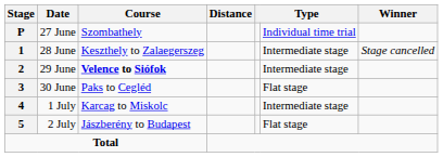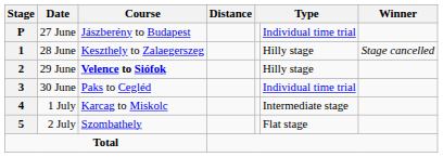 <table class="wikitable">
 <tr>
 <th>Stage</th>
 <th>Date</th>
 <th>Course</th>
 <th>Distance</th>
 <th colspan="2">Type</th>
 <th>Winner</th>
 </tr>
 <tr>
 <th style="text-align:center">P</th>
 <td align=right>27 June</td>
-<td><a href='#'>Szombathely</a></td>
+<td><a href='#'>Jászberény</a> to <a href='#'>Budapest</a></td>
 <td style="text-align:right;"></td>
 <td></td>
 <td><a href='#'>Individual time trial</a></td>
 <td></td>
 </tr>
 <tr>
 <th style="text-align:center">1</th>
 <td align=right>28 June</td>
 <td><a href='#'>Keszthely</a> to <a href='#'>Zalaegerszeg</a></td>
 <td style="text-align:right;"></td>
 <td></td>
-<td>Intermediate stage</td>
+<td>Hilly stage</td>
 <td><em>Stage cancelled</em></td>
 </tr>
 <tr>
 <th style="text-align:center">2</th>
 <td align=right>29 June</td>
 <td><strong><a href='#'>Velence</a> to <a href='#'>Siófok</a></strong></td>
 <td style="text-align:right;"></td>
 <td></td>
-<td>Intermediate stage</td>
+<td>Hilly stage</td>
 <td></td>
 </tr>
 <tr>
 <th style="text-align:center">3</th>
 <td align=right>30 June</td>
 <td><a href='#'>Paks</a> to <a href='#'>Cegléd</a></td>
 <td style="text-align:right;"></td>
 <td></td>
-<td>Flat stage</td>
+<td><a href='#'>Individual time trial</a></td>
 <td></td>
 </tr>
 <tr>
 <th style="text-align:center">4</th>
 <td align=right>1 July</td>
 <td><a href='#'>Karcag</a> to <a href='#'>Miskolc</a></td>
 <td style="text-align:right;"></td>
 <td></td>
 <td>Intermediate stage</td>
 <td></td>
 </tr>
 <tr>
 <th style="text-align:center">5</th>
 <td align=right>2 July</td>
-<td><a href='#'>Jászberény</a> to <a href='#'>Budapest</a></td>
+<td><a href='#'>Szombathely</a></td>
 <td style="text-align:right;"></td>
 <td></td>
 <td>Flat stage</td>
 <td></td>
 </tr>
 <tr>
 <td colspan="3" style="text-align:center"><strong>Total</strong></td>
 <td colspan="5" style="text-align:center"><strong></strong></td>
 </tr>
 </table>
